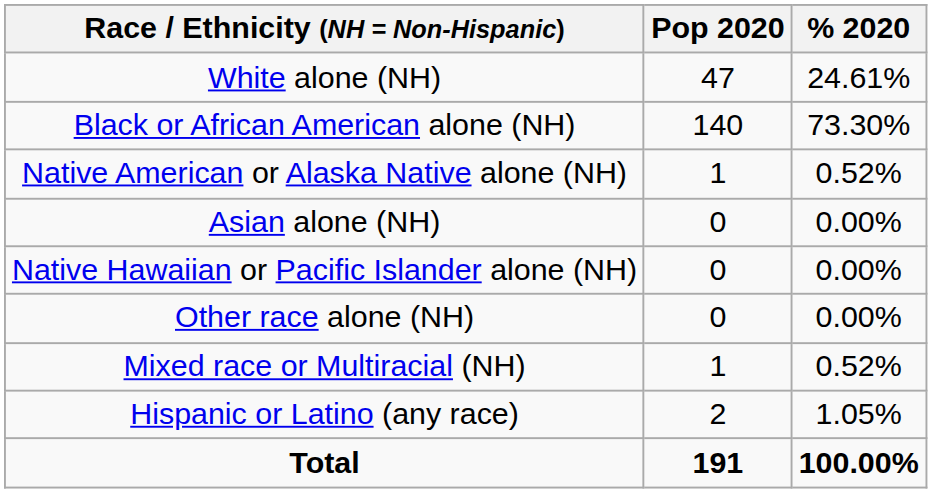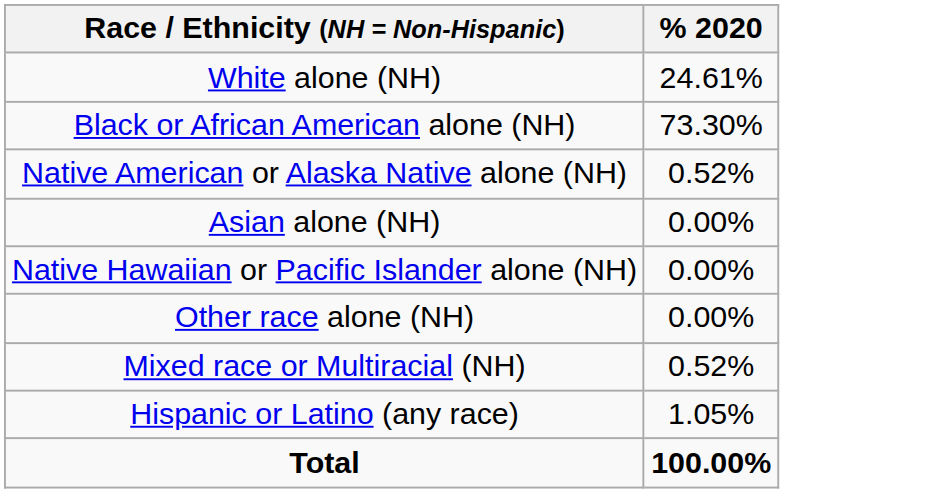 <table class="wikitable" style="text-align:center;">
 <tr>
 <th>Race / Ethnicity <small>(<em>NH = Non-Hispanic</em>)</small></th>
-<th>Pop 2020</th>
 <th>% 2020</th>
 </tr>
 <tr>
 <td><a href='#'>White</a> alone (NH)</td>
-<td>47</td>
 <td>24.61%</td>
 </tr>
 <tr>
 <td><a href='#'>Black or African American</a> alone (NH)</td>
-<td>140</td>
 <td>73.30%</td>
 </tr>
 <tr>
 <td><a href='#'>Native American</a> or <a href='#'>Alaska Native</a> alone (NH)</td>
-<td>1</td>
 <td>0.52%</td>
 </tr>
 <tr>
 <td><a href='#'>Asian</a> alone (NH)</td>
-<td>0</td>
 <td>0.00%</td>
 </tr>
 <tr>
 <td><a href='#'>Native Hawaiian</a> or <a href='#'>Pacific Islander</a> alone (NH)</td>
-<td>0</td>
 <td>0.00%</td>
 </tr>
 <tr>
 <td><a href='#'>Other race</a> alone (NH)</td>
-<td>0</td>
 <td>0.00%</td>
 </tr>
 <tr>
 <td><a href='#'>Mixed race or Multiracial</a> (NH)</td>
-<td>1</td>
 <td>0.52%</td>
 </tr>
 <tr>
 <td><a href='#'>Hispanic or Latino</a> (any race)</td>
-<td>2</td>
 <td>1.05%</td>
 </tr>
 <tr>
 <td><strong>Total</strong></td>
-<td><strong>191</strong></td>
 <td><strong>100.00%</strong></td>
 </tr>
 </table>
